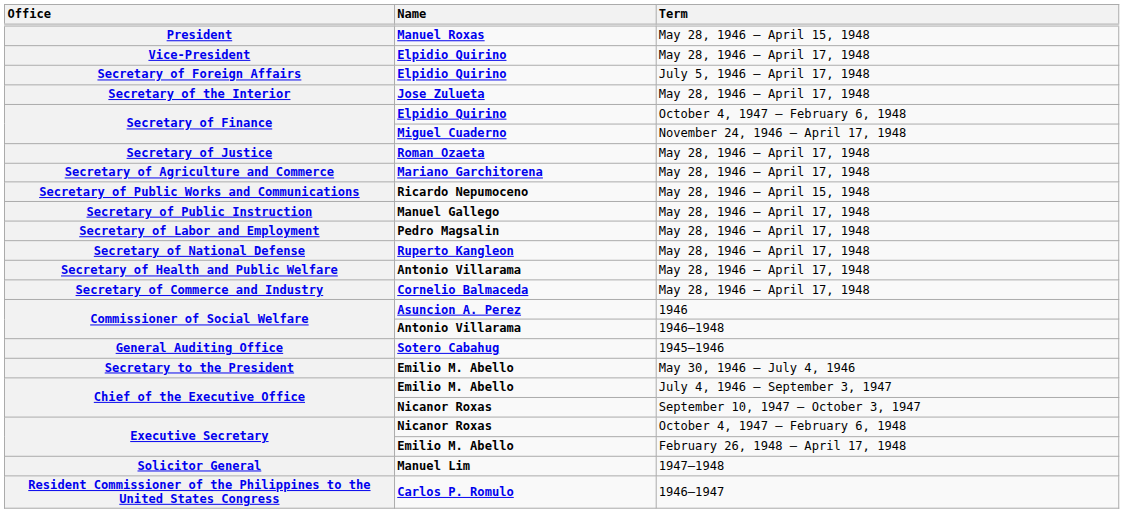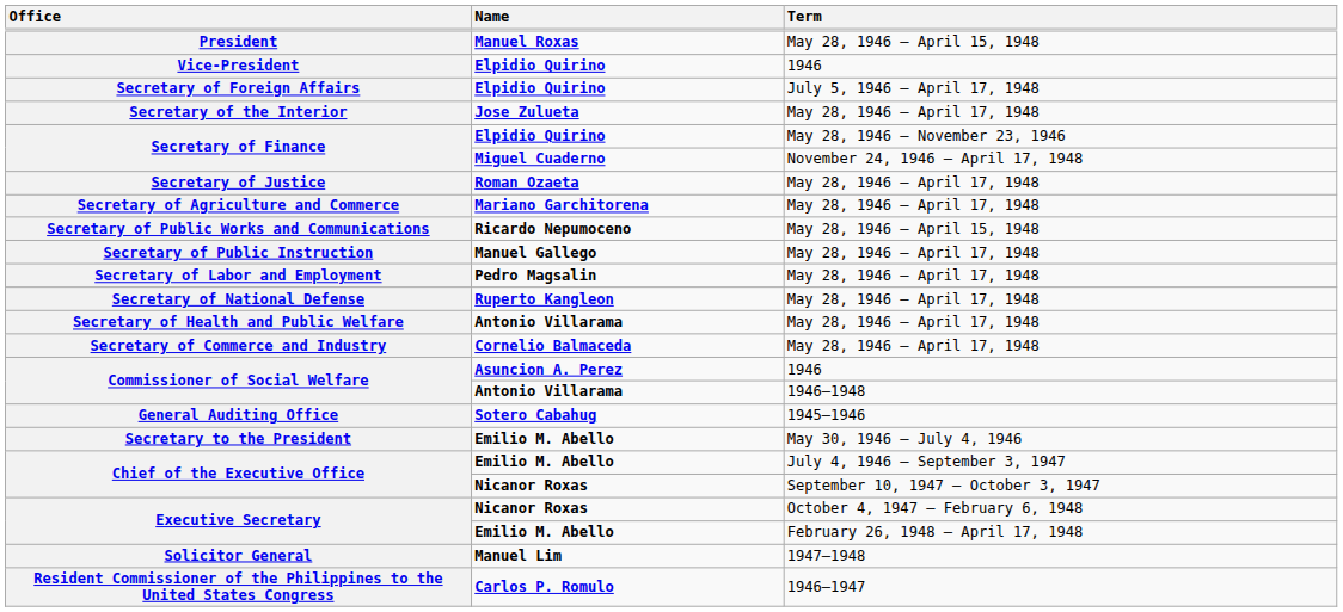 <table class="wikitable collapsible plainrowheaders toptextcells" style="width:90%; font-size:95%;">
 <tr style="border-bottom-style:double;">
 <th scope="col" style="text-align:left; width:35%;">Office</th>
 <th scope="col" style="text-align:left;">Name</th>
 <th scope="col" style="text-align:left;">Term</th>
 </tr>
 <tr>
 <th scope="row"><a href='#'>President</a></th>
 <td><strong><a href='#'>Manuel Roxas</a></strong></td>
 <td>May 28, 1946 – April 15, 1948</td>
 </tr>
 <tr>
 <th scope="row"><a href='#'>Vice-President</a></th>
 <td><strong><a href='#'>Elpidio Quirino</a></strong></td>
-<td>May 28, 1946 – April 17, 1948</td>
+<td>1946</td>
 </tr>
 <tr>
 <th scope="row"><a href='#'>Secretary of Foreign Affairs</a></th>
 <td><strong><a href='#'>Elpidio Quirino</a></strong></td>
 <td>July 5, 1946 – April 17, 1948</td>
 </tr>
 <tr>
 <th scope="row"><a href='#'>Secretary of the Interior</a></th>
 <td><strong><a href='#'>Jose Zulueta</a></strong></td>
 <td>May 28, 1946 – April 17, 1948</td>
 </tr>
 <tr>
 <th scope="row" rowspan="2"><a href='#'>Secretary of Finance</a></th>
 <td><strong><a href='#'>Elpidio Quirino</a></strong></td>
-<td>October 4, 1947 – February 6, 1948</td>
+<td>May 28, 1946 – November 23, 1946</td>
 </tr>
 <tr>
 <td><strong><a href='#'>Miguel Cuaderno</a></strong></td>
 <td>November 24, 1946 – April 17, 1948</td>
 </tr>
 <tr>
 <th scope="row"><a href='#'>Secretary of Justice</a></th>
 <td><strong><a href='#'>Roman Ozaeta</a></strong></td>
 <td>May 28, 1946 – April 17, 1948</td>
 </tr>
 <tr>
 <th scope="row"><a href='#'>Secretary of Agriculture and Commerce</a></th>
 <td><strong><a href='#'>Mariano Garchitorena</a></strong></td>
 <td>May 28, 1946 – April 17, 1948</td>
 </tr>
 <tr>
 <th scope="row"><a href='#'>Secretary of Public Works and Communications</a></th>
 <td><strong>Ricardo Nepumoceno</strong></td>
 <td>May 28, 1946 – April 15, 1948</td>
 </tr>
 <tr>
 <th scope="row"><a href='#'>Secretary of Public Instruction</a></th>
 <td><strong>Manuel Gallego</strong></td>
 <td>May 28, 1946 – April 17, 1948</td>
 </tr>
 <tr>
 <th scope="row"><a href='#'>Secretary of Labor and Employment</a></th>
 <td><strong>Pedro Magsalin</strong></td>
 <td>May 28, 1946 – April 17, 1948</td>
 </tr>
 <tr>
 <th scope="row"><a href='#'>Secretary of National Defense</a></th>
 <td><strong><a href='#'>Ruperto Kangleon</a></strong></td>
 <td>May 28, 1946 – April 17, 1948</td>
 </tr>
 <tr>
 <th scope="row"><a href='#'>Secretary of Health and Public Welfare</a></th>
 <td><strong>Antonio Villarama</strong></td>
 <td>May 28, 1946 – April 17, 1948</td>
 </tr>
 <tr>
 <th scope="row"><a href='#'>Secretary of Commerce and Industry</a></th>
 <td><strong><a href='#'>Cornelio Balmaceda</a></strong></td>
 <td>May 28, 1946 – April 17, 1948</td>
 </tr>
 <tr>
 <th scope="row" rowspan="2"><a href='#'>Commissioner of Social Welfare</a></th>
 <td><strong><a href='#'>Asuncion A. Perez</a></strong></td>
 <td>1946</td>
 </tr>
 <tr>
 <td><strong>Antonio Villarama</strong></td>
 <td>1946–1948</td>
 </tr>
 <tr>
 <th scope="row"><a href='#'>General Auditing Office</a></th>
 <td><strong><a href='#'>Sotero Cabahug</a></strong></td>
 <td>1945–1946</td>
 </tr>
 <tr>
 <th scope="row"><a href='#'>Secretary to the President</a></th>
 <td><strong>Emilio M. Abello</strong></td>
 <td>May 30, 1946 – July 4, 1946</td>
 </tr>
 <tr>
 <th scope="row" rowspan="2"><a href='#'>Chief of the Executive Office</a></th>
 <td><strong>Emilio M. Abello</strong></td>
 <td>July 4, 1946 – September 3, 1947</td>
 </tr>
 <tr>
 <td><strong>Nicanor Roxas</strong></td>
 <td>September 10, 1947 – October 3, 1947</td>
 </tr>
 <tr>
 <th scope="row" rowspan="2"><a href='#'>Executive Secretary</a></th>
 <td><strong>Nicanor Roxas</strong></td>
 <td>October 4, 1947 – February 6, 1948</td>
 </tr>
 <tr>
 <td><strong>Emilio M. Abello</strong></td>
 <td>February 26, 1948 – April 17, 1948</td>
 </tr>
 <tr>
 <th scope="row"><a href='#'>Solicitor General</a></th>
 <td><strong>Manuel Lim</strong></td>
 <td>1947–1948</td>
 </tr>
 <tr>
 <th scope="row"><a href='#'>Resident Commissioner of the Philippines to the United States Congress</a></th>
 <td><strong><a href='#'>Carlos P. Romulo</a></strong></td>
 <td>1946–1947</td>
 </tr>
 </table>
